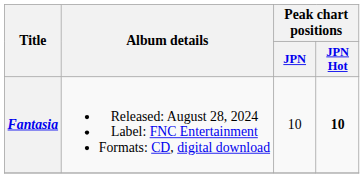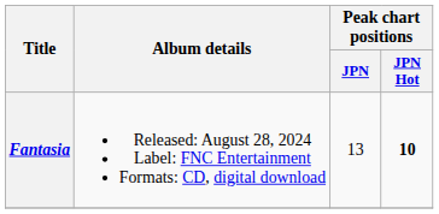 <table class="wikitable plainrowheaders" style="text-align:center;">
 <tr>
 <th scope="col" rowspan="2">Title</th>
 <th scope="col" rowspan="2">Album details</th>
 <th scope="col" colspan="2">Peak chart positions</th>
 </tr>
 <tr>
 <th scope="col" style="font-size:90%; width:3em"><a href='#'>JPN</a><br></th>
 <th scope="col" style="font-size:90%; width:3em"><a href='#'>JPN<br>Hot</a><br></th>
 </tr>
 <tr>
 <th scope="row"><em><a href='#'>Fantasia</a></em></th>
 <td><br><ul><li>Released: August 28, 2024</li><li>Label: <a href='#'>FNC Entertainment</a></li><li>Formats: <a href='#'>CD</a>, <a href='#'>digital download</a></li></ul></td>
-<td>10</td>
+<td>13</td>
 <td><strong>10</strong></td>
 </tr>
 <tr>
 </tr>
 </table>
